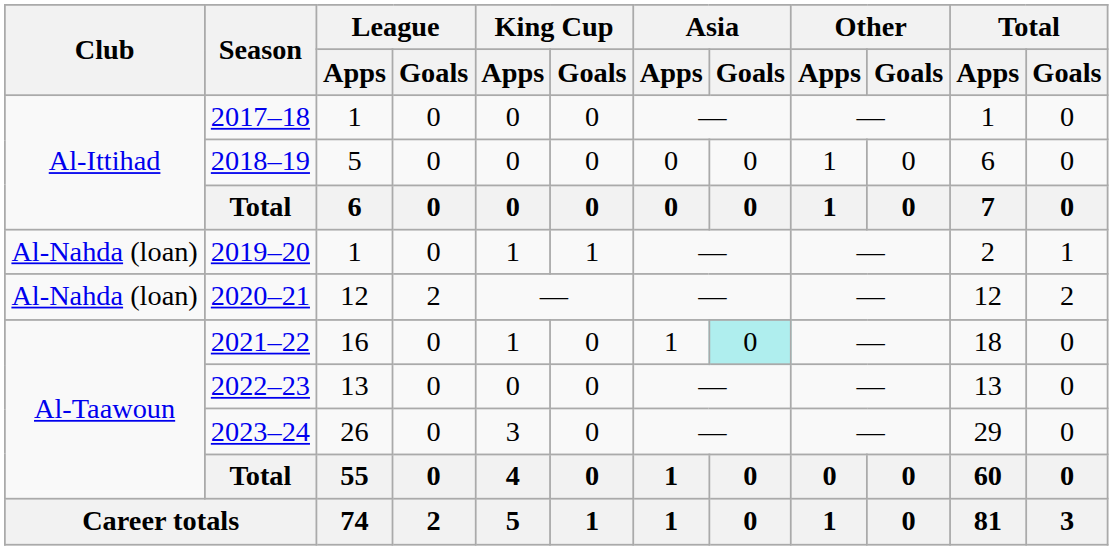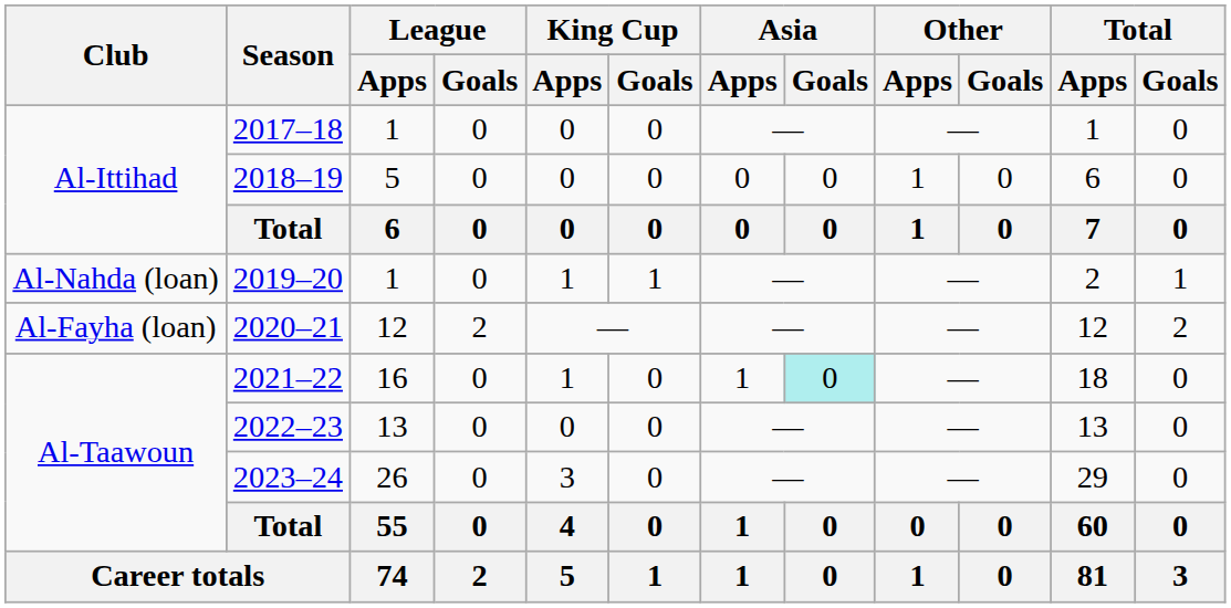 <table class="wikitable" style="text-align: center">
 <tr>
 <th rowspan=2>Club</th>
 <th rowspan=2>Season</th>
 <th colspan=2>League</th>
 <th colspan=2>King Cup</th>
 <th colspan=2>Asia</th>
 <th colspan=2>Other</th>
 <th colspan=2>Total</th>
 </tr>
 <tr>
 <th>Apps</th>
 <th>Goals</th>
 <th>Apps</th>
 <th>Goals</th>
 <th>Apps</th>
 <th>Goals</th>
 <th>Apps</th>
 <th>Goals</th>
 <th>Apps</th>
 <th>Goals</th>
 </tr>
 <tr>
 <td rowspan=3><a href='#'>Al-Ittihad</a></td>
 <td><a href='#'>2017–18</a></td>
 <td>1</td>
 <td>0</td>
 <td>0</td>
 <td>0</td>
 <td colspan=2>—</td>
 <td colspan=2>—</td>
 <td>1</td>
 <td>0</td>
 </tr>
 <tr>
 <td><a href='#'>2018–19</a></td>
 <td>5</td>
 <td>0</td>
 <td>0</td>
 <td>0</td>
 <td>0</td>
 <td>0</td>
 <td>1</td>
 <td>0</td>
 <td>6</td>
 <td>0</td>
 </tr>
 <tr>
 <th>Total</th>
 <th>6</th>
 <th>0</th>
 <th>0</th>
 <th>0</th>
 <th>0</th>
 <th>0</th>
 <th>1</th>
 <th>0</th>
 <th>7</th>
 <th>0</th>
 </tr>
 <tr>
 <td rowspan=1><a href='#'>Al-Nahda</a> (loan)</td>
 <td><a href='#'>2019–20</a></td>
 <td>1</td>
 <td>0</td>
 <td>1</td>
 <td>1</td>
 <td colspan=2>—</td>
 <td colspan=2>—</td>
 <td>2</td>
 <td>1</td>
 </tr>
 <tr>
-<td rowspan=1><a href='#'>Al-Nahda</a> (loan)</td>
+<td rowspan=1><a href='#'>Al-Fayha</a> (loan)</td>
 <td><a href='#'>2020–21</a></td>
 <td>12</td>
 <td>2</td>
 <td colspan=2>—</td>
 <td colspan=2>—</td>
 <td colspan=2>—</td>
 <td>12</td>
 <td>2</td>
 </tr>
 <tr>
 <td rowspan=4><a href='#'>Al-Taawoun</a></td>
 <td><a href='#'>2021–22</a></td>
 <td>16</td>
 <td>0</td>
 <td>1</td>
 <td>0</td>
 <td>1</td>
 <td style="background: paleturquoise;">0</td>
 <td colspan=2>—</td>
 <td>18</td>
 <td>0</td>
 </tr>
 <tr>
 <td><a href='#'>2022–23</a></td>
 <td>13</td>
 <td>0</td>
 <td>0</td>
 <td>0</td>
 <td colspan=2>—</td>
 <td colspan=2>—</td>
 <td>13</td>
 <td>0</td>
 </tr>
 <tr>
 <td><a href='#'>2023–24</a></td>
 <td>26</td>
 <td>0</td>
 <td>3</td>
 <td>0</td>
 <td colspan=2>—</td>
 <td colspan=2>—</td>
 <td>29</td>
 <td>0</td>
 </tr>
 <tr>
 <th>Total</th>
 <th>55</th>
 <th>0</th>
 <th>4</th>
 <th>0</th>
 <th>1</th>
 <th>0</th>
 <th>0</th>
 <th>0</th>
 <th>60</th>
 <th>0</th>
 </tr>
 <tr>
 <th colspan=2>Career totals</th>
 <th>74</th>
 <th>2</th>
 <th>5</th>
 <th>1</th>
 <th>1</th>
 <th>0</th>
 <th>1</th>
 <th>0</th>
 <th>81</th>
 <th>3</th>
 </tr>
 </table>
